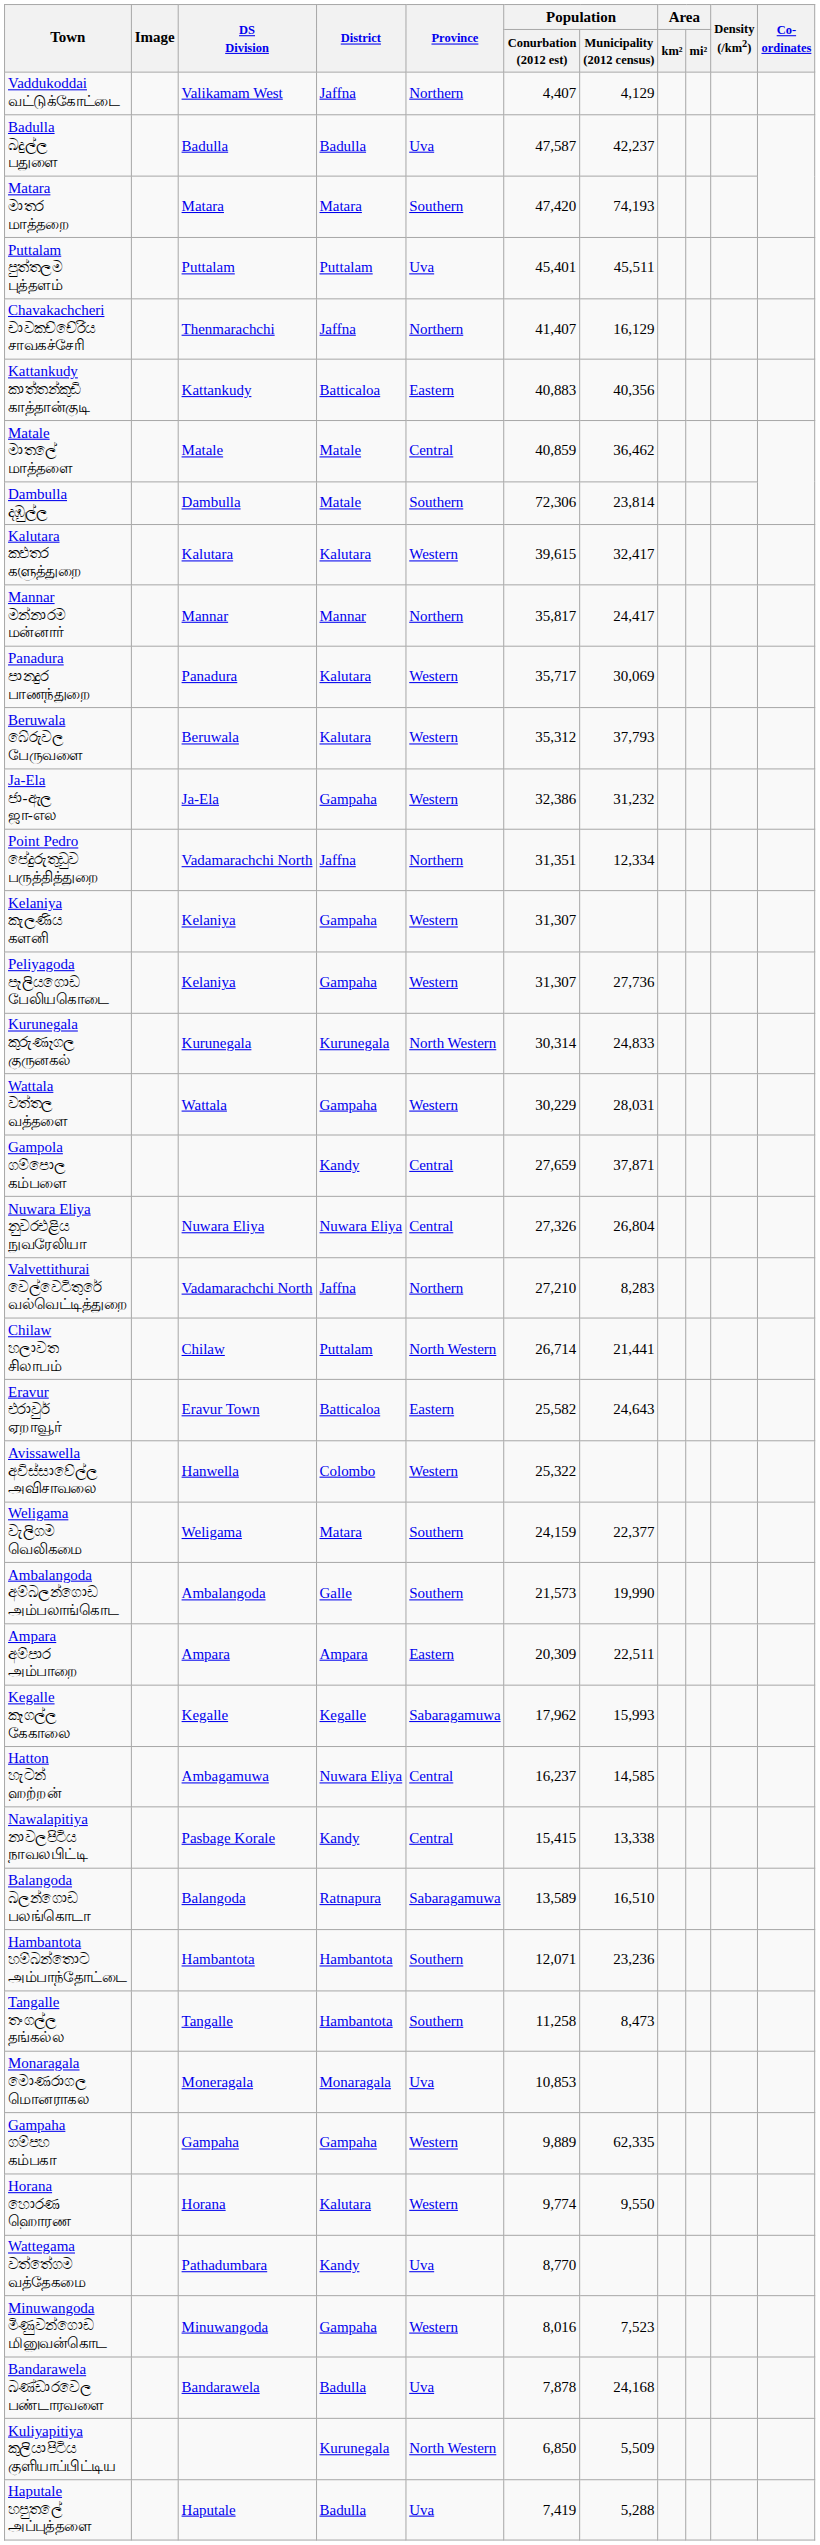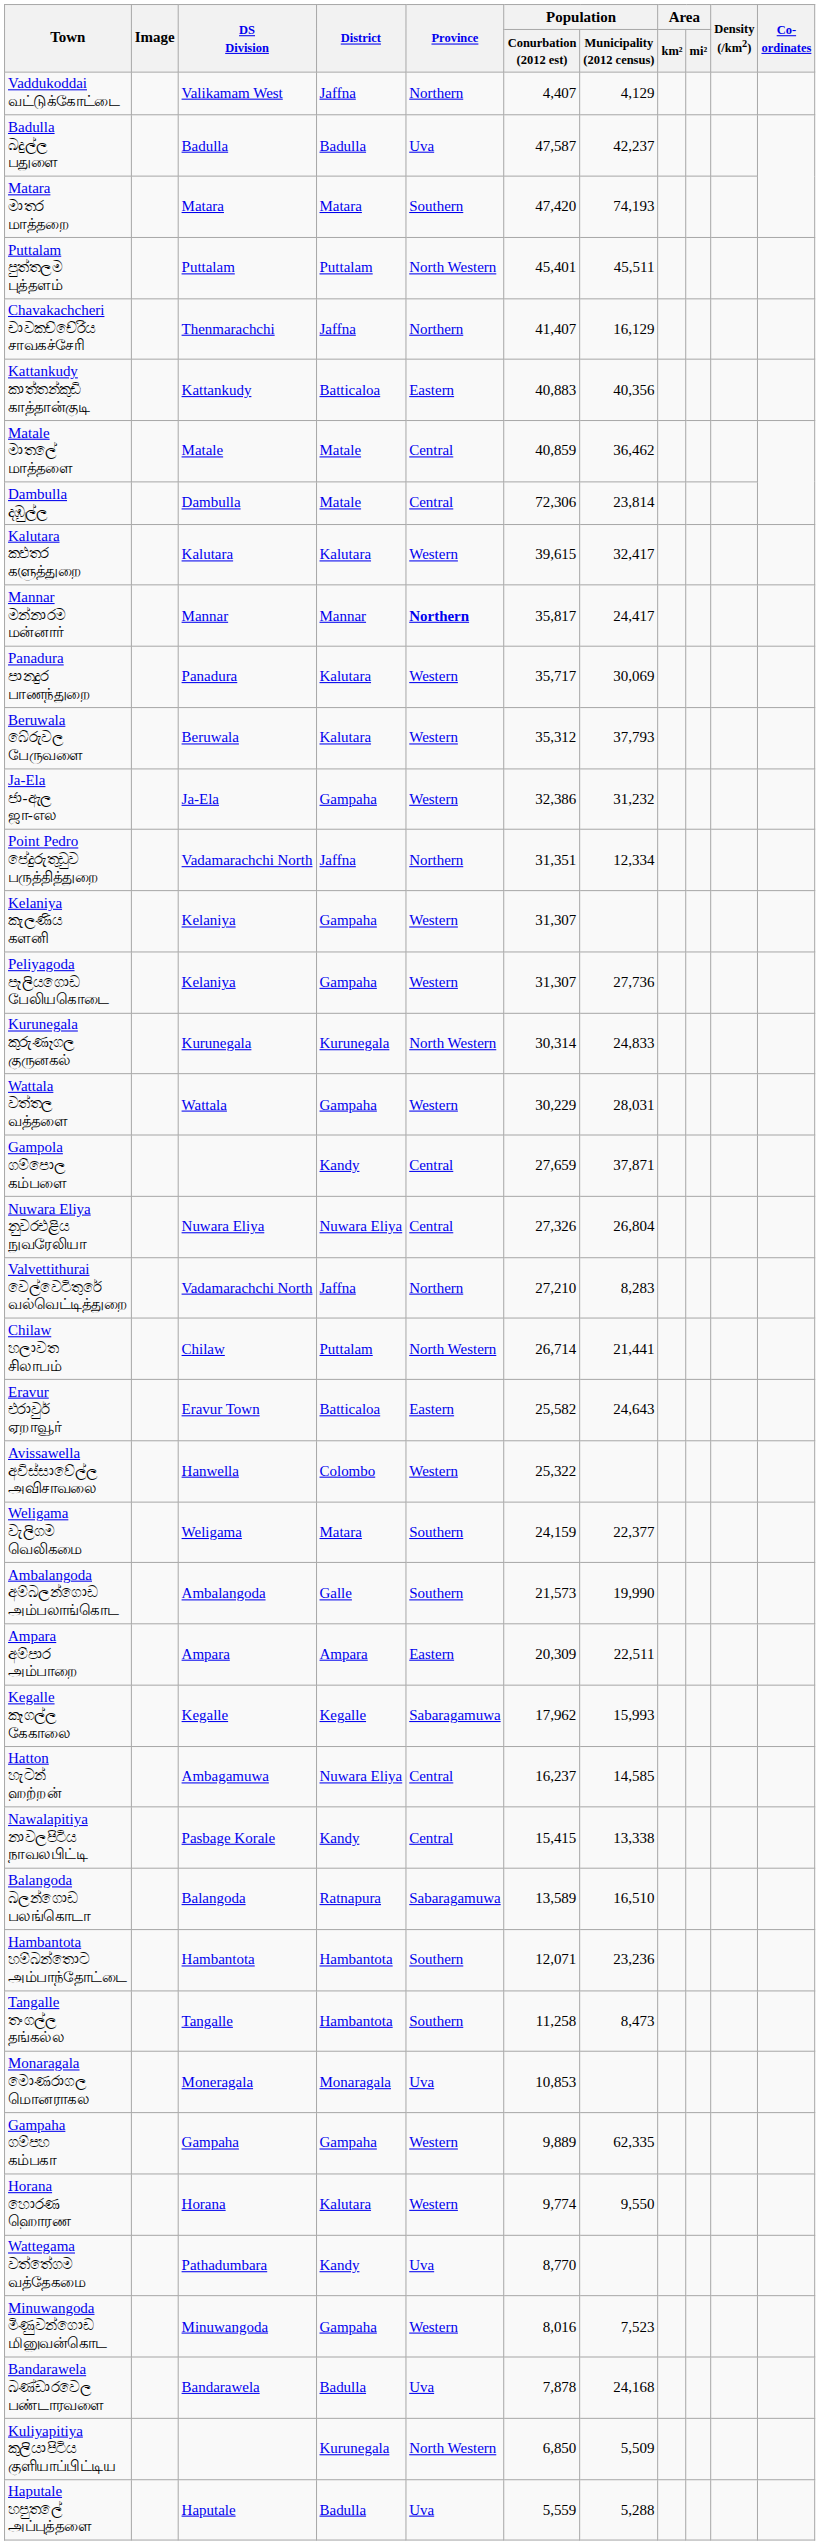 <table class="wikitable plainrowheaders sortable" style="font-size:90%; text-align:right;">
 <tr>
 <th rowspan=2>Town</th>
 <th rowspan=2>Image</th>
 <th rowspan=2><small><a href='#'>DS<br>Division</a></small></th>
 <th rowspan=2><small><a href='#'>District</a></small></th>
 <th rowspan=2><small><a href='#'>Province</a></small></th>
 <th colspan=2>Population</th>
 <th colspan=2>Area</th>
 <th rowspan=2><small>Density<br>(/km<sup>2</sup>)</small></th>
 <th rowspan=2><small><a href='#'>Co-<br>ordinates</a></small></th>
 </tr>
 <tr>
 <th><small>Conurbation<br>(2012 est)</small></th>
 <th><small>Municipality<br>(2012 census)</small></th>
 <th><small>km²</small></th>
 <th><small>mi²</small></th>
 </tr>
 <tr>
 <td align=left><a href='#'>Vaddukoddai</a><br>வட்டுக்கோட்டை</td>
 <td></td>
 <td align=left><a href='#'>Valikamam West</a></td>
 <td align=left><a href='#'>Jaffna</a></td>
 <td align=left><a href='#'>Northern</a></td>
 <td>4,407</td>
 <td>4,129</td>
 <td></td>
 <td></td>
 <td></td>
 <td></td>
 </tr>
 <tr>
 <td align=left><a href='#'>Badulla</a><br>බදුල්ල<br>பதுளை</td>
 <td></td>
 <td align=left><a href='#'>Badulla</a></td>
 <td align=left><a href='#'>Badulla</a></td>
 <td align=left><a href='#'>Uva</a></td>
 <td>47,587</td>
 <td>42,237</td>
 <td></td>
 <td></td>
 <td><small></small></td>
 </tr>
 <tr>
 <td align=left><a href='#'>Matara</a><br>මාතර<br>மாத்தறை</td>
 <td></td>
 <td align=left><a href='#'>Matara</a></td>
 <td align=left><a href='#'>Matara</a></td>
 <td align=left><a href='#'>Southern</a></td>
 <td>47,420</td>
 <td>74,193</td>
 <td></td>
 <td></td>
 <td><small></small></td>
 </tr>
 <tr>
 <td align=left><a href='#'>Puttalam</a><br>පුත්තලම<br>புத்தளம்</td>
 <td></td>
 <td align=left><a href='#'>Puttalam</a></td>
 <td align=left><a href='#'>Puttalam</a></td>
-<td align=left><a href='#'>Uva</a></td>
+<td align=left><a href='#'>North Western</a></td>
 <td>45,401</td>
 <td>45,511</td>
 <td></td>
 <td></td>
 <td></td>
 <td><small></small></td>
 </tr>
 <tr>
 <td align=left><a href='#'>Chavakachcheri</a><br>චාවකච්චේරිය<br>சாவகச்சேரி</td>
 <td></td>
 <td align=left><a href='#'>Thenmarachchi</a></td>
 <td align=left><a href='#'>Jaffna</a></td>
 <td align=left><a href='#'>Northern</a></td>
 <td>41,407</td>
 <td>16,129</td>
 <td></td>
 <td></td>
 <td></td>
 <td><small></small></td>
 </tr>
 <tr>
 <td align=left><a href='#'>Kattankudy</a><br>කාත්තන්කුඩි<br>காத்தான்குடி</td>
 <td></td>
 <td align=left><a href='#'>Kattankudy</a></td>
 <td align=left><a href='#'>Batticaloa</a></td>
 <td align=left><a href='#'>Eastern</a></td>
 <td>40,883</td>
 <td>40,356</td>
 <td></td>
 <td></td>
 <td></td>
 <td><small></small></td>
 </tr>
 <tr>
 <td align=left><a href='#'>Matale</a><br>මාතලේ <br>மாத்தளை</td>
 <td></td>
 <td align="left"><a href='#'>Matale</a></td>
 <td align=left><a href='#'>Matale</a></td>
 <td align=left><a href='#'>Central</a></td>
 <td>40,859</td>
 <td>36,462</td>
 <td></td>
 <td></td>
 <td><small></small></td>
 </tr>
 <tr>
 <td align=left><a href='#'>Dambulla</a><br>දඹුල්ල <br></td>
 <td></td>
 <td align="left"><a href='#'>Dambulla</a></td>
 <td align=left><a href='#'>Matale</a></td>
-<td align=left><a href='#'>Southern</a></td>
+<td align=left><a href='#'>Central</a></td>
 <td>72,306</td>
 <td>23,814</td>
 <td></td>
 <td></td>
 <td><small></small></td>
 </tr>
 <tr>
 <td align=left><a href='#'>Kalutara</a><br>කළුතර<br>களுத்துறை</td>
 <td></td>
 <td align=left><a href='#'>Kalutara</a></td>
 <td align=left><a href='#'>Kalutara</a></td>
 <td align=left><a href='#'>Western</a></td>
 <td>39,615</td>
 <td>32,417</td>
 <td></td>
 <td></td>
 <td></td>
 <td><small></small></td>
 </tr>
 <tr>
 <td align=left><a href='#'>Mannar</a><br>මන්නාරම<br>மன்னார்</td>
 <td></td>
 <td align=left><a href='#'>Mannar</a></td>
 <td align=left><a href='#'>Mannar</a></td>
-<td align=left><a href='#'>Northern</a></td>
+<td align=left><strong><a href='#'>Northern</a></strong></td>
 <td>35,817</td>
 <td>24,417</td>
 <td></td>
 <td></td>
 <td></td>
 <td><small></small></td>
 </tr>
 <tr>
 <td align=left><a href='#'>Panadura</a><br>පානදුර<br>பாணந்துறை</td>
 <td></td>
 <td align=left><a href='#'>Panadura</a></td>
 <td align=left><a href='#'>Kalutara</a></td>
 <td align=left><a href='#'>Western</a></td>
 <td>35,717</td>
 <td>30,069</td>
 <td></td>
 <td></td>
 <td></td>
 <td><small></small></td>
 </tr>
 <tr>
 <td align=left><a href='#'>Beruwala</a><br>බේරුවල<br>பேருவளை</td>
 <td></td>
 <td align=left><a href='#'>Beruwala</a></td>
 <td align=left><a href='#'>Kalutara</a></td>
 <td align=left><a href='#'>Western</a></td>
 <td>35,312</td>
 <td>37,793</td>
 <td></td>
 <td></td>
 <td></td>
 <td><small></small></td>
 </tr>
 <tr>
 <td align=left><a href='#'>Ja-Ela</a><br>ජා-ඇල<br>ஜா-எல</td>
 <td></td>
 <td align=left><a href='#'>Ja-Ela</a></td>
 <td align=left><a href='#'>Gampaha</a></td>
 <td align=left><a href='#'>Western</a></td>
 <td>32,386</td>
 <td>31,232</td>
 <td></td>
 <td></td>
 <td></td>
 <td><small></small></td>
 </tr>
 <tr>
 <td align=left><a href='#'>Point Pedro</a><br>පේදුරුතුඩුව<br>பருத்தித்துறை</td>
 <td></td>
 <td align=left><a href='#'>Vadamarachchi North</a></td>
 <td align=left><a href='#'>Jaffna</a></td>
 <td align=left><a href='#'>Northern</a></td>
 <td>31,351</td>
 <td>12,334</td>
 <td></td>
 <td></td>
 <td></td>
 <td></td>
 </tr>
 <tr>
 <td align=left><a href='#'>Kelaniya</a><br>කැලණිය<br>களனி</td>
 <td></td>
 <td align=left><a href='#'>Kelaniya</a></td>
 <td align=left><a href='#'>Gampaha</a></td>
 <td align=left><a href='#'>Western</a></td>
 <td>31,307</td>
 <td></td>
 <td></td>
 <td></td>
 <td></td>
 <td><small></small></td>
 </tr>
 <tr>
 <td align=left><a href='#'>Peliyagoda</a><br>පෑලියගොඩ<br>பேலியகொடை</td>
 <td></td>
 <td align=left><a href='#'>Kelaniya</a></td>
 <td align=left><a href='#'>Gampaha</a></td>
 <td align=left><a href='#'>Western</a></td>
 <td>31,307</td>
 <td>27,736</td>
 <td></td>
 <td></td>
 <td></td>
 <td><small></small></td>
 </tr>
 <tr>
 <td align=left><a href='#'>Kurunegala</a><br>කුරුණෑගල<br>குருனகல்</td>
 <td></td>
 <td align=left><a href='#'>Kurunegala</a></td>
 <td align=left><a href='#'>Kurunegala</a></td>
 <td align=left><a href='#'>North Western</a></td>
 <td>30,314</td>
 <td>24,833</td>
 <td></td>
 <td></td>
 <td><small></small></td>
 </tr>
 <tr>
 <td align=left><a href='#'>Wattala</a><br>වත්තල<br>வத்தளை</td>
 <td></td>
 <td align=left><a href='#'>Wattala</a></td>
 <td align=left><a href='#'>Gampaha</a></td>
 <td align=left><a href='#'>Western</a></td>
 <td>30,229</td>
 <td>28,031</td>
 <td></td>
 <td></td>
 <td></td>
 <td><small></small></td>
 </tr>
 <tr>
 <td align=left><a href='#'>Gampola</a><br>ගම්පොල<br>கம்பளை</td>
 <td></td>
 <td align=left></td>
 <td align=left><a href='#'>Kandy</a></td>
 <td align=left><a href='#'>Central</a></td>
 <td>27,659</td>
 <td>37,871</td>
 <td></td>
 <td></td>
 <td></td>
 <td><small></small></td>
 </tr>
 <tr>
 <td align=left><a href='#'>Nuwara Eliya</a><br>නුවරඑළිය<br>நுவரேலியா</td>
 <td></td>
 <td align=left><a href='#'>Nuwara Eliya</a></td>
 <td align=left><a href='#'>Nuwara Eliya</a></td>
 <td align=left><a href='#'>Central</a></td>
 <td>27,326</td>
 <td>26,804</td>
 <td></td>
 <td></td>
 <td><small></small></td>
 </tr>
 <tr>
 <td align=left><a href='#'>Valvettithurai</a><br>වෙල්වෙටිතුරේ<br>வல்வெட்டித்துறை</td>
 <td></td>
 <td align=left><a href='#'>Vadamarachchi North</a></td>
 <td align=left><a href='#'>Jaffna</a></td>
 <td align=left><a href='#'>Northern</a></td>
 <td>27,210</td>
 <td>8,283</td>
 <td></td>
 <td></td>
 <td></td>
 <td><small></small></td>
 </tr>
 <tr>
 <td align=left><a href='#'>Chilaw</a><br>හලාවත<br>சிலாபம்</td>
 <td></td>
 <td align=left><a href='#'>Chilaw</a></td>
 <td align=left><a href='#'>Puttalam</a></td>
 <td align=left><a href='#'>North Western</a></td>
 <td>26,714</td>
 <td>21,441</td>
 <td></td>
 <td></td>
 <td></td>
 <td><small></small></td>
 </tr>
 <tr>
 <td align=left><a href='#'>Eravur</a><br>එරාවුර්<br>ஏறாவூர்</td>
 <td></td>
 <td align=left><a href='#'>Eravur Town</a></td>
 <td align=left><a href='#'>Batticaloa</a></td>
 <td align=left><a href='#'>Eastern</a></td>
 <td>25,582</td>
 <td>24,643</td>
 <td></td>
 <td></td>
 <td></td>
 <td><small></small></td>
 </tr>
 <tr>
 <td align=left><a href='#'>Avissawella</a><br>අවිස්සාවේල්ල<br>அவிசாவலை</td>
 <td></td>
 <td align=left><a href='#'>Hanwella</a></td>
 <td align=left><a href='#'>Colombo</a></td>
 <td align=left><a href='#'>Western</a></td>
 <td>25,322</td>
 <td></td>
 <td></td>
 <td></td>
 <td></td>
 <td><small></small></td>
 </tr>
 <tr>
 <td align=left><a href='#'>Weligama</a><br>වැලිගම<br>வெலிகமை</td>
 <td></td>
 <td align=left><a href='#'>Weligama</a></td>
 <td align=left><a href='#'>Matara</a></td>
 <td align=left><a href='#'>Southern</a></td>
 <td>24,159</td>
 <td>22,377</td>
 <td></td>
 <td></td>
 <td></td>
 <td><small></small></td>
 </tr>
 <tr>
 <td align=left><a href='#'>Ambalangoda</a><br>අම්බලන්ගොඩ<br>அம்பலாங்கொட</td>
 <td></td>
 <td align=left><a href='#'>Ambalangoda</a></td>
 <td align=left><a href='#'>Galle</a></td>
 <td align=left><a href='#'>Southern</a></td>
 <td>21,573</td>
 <td>19,990</td>
 <td></td>
 <td></td>
 <td></td>
 <td><small></small></td>
 </tr>
 <tr>
 <td align=left><a href='#'>Ampara</a><br>අම්පාර<br>அம்பாறை</td>
 <td></td>
 <td align=left><a href='#'>Ampara</a></td>
 <td align=left><a href='#'>Ampara</a></td>
 <td align=left><a href='#'>Eastern</a></td>
 <td>20,309</td>
 <td>22,511</td>
 <td></td>
 <td></td>
 <td></td>
 <td><small></small></td>
 </tr>
 <tr>
 <td align=left><a href='#'>Kegalle</a><br>කෑගල්ල<br>கேகாலை</td>
 <td></td>
 <td align=left><a href='#'>Kegalle</a></td>
 <td align=left><a href='#'>Kegalle</a></td>
 <td align=left><a href='#'>Sabaragamuwa</a></td>
 <td>17,962</td>
 <td>15,993</td>
 <td></td>
 <td></td>
 <td></td>
 <td><small></small></td>
 </tr>
 <tr>
 <td align=left><a href='#'>Hatton</a><br>හැටන්<br>ஹற்றன்</td>
 <td></td>
 <td align=left><a href='#'>Ambagamuwa</a></td>
 <td align=left><a href='#'>Nuwara Eliya</a></td>
 <td align=left><a href='#'>Central</a></td>
 <td>16,237</td>
 <td>14,585</td>
 <td></td>
 <td></td>
 <td></td>
 <td><small></small></td>
 </tr>
 <tr>
 <td align=left><a href='#'>Nawalapitiya</a><br>නාවලපිටිය<br>நாவலபிட்டி</td>
 <td></td>
 <td align=left><a href='#'>Pasbage Korale</a></td>
 <td align=left><a href='#'>Kandy</a></td>
 <td align=left><a href='#'>Central</a></td>
 <td>15,415</td>
 <td>13,338</td>
 <td></td>
 <td></td>
 <td></td>
 <td><small></small></td>
 </tr>
 <tr>
 <td align=left><a href='#'>Balangoda</a><br>බලන්ගොඩ<br>பலங்கொடா</td>
 <td></td>
 <td align=left><a href='#'>Balangoda</a></td>
 <td align=left><a href='#'>Ratnapura</a></td>
 <td align=left><a href='#'>Sabaragamuwa</a></td>
 <td>13,589</td>
 <td>16,510</td>
 <td></td>
 <td></td>
 <td></td>
 <td><small></small></td>
 </tr>
 <tr>
 <td align=left><a href='#'>Hambantota</a><br>හම්බන්තොට<br>அம்பாந்தோட்டை</td>
 <td></td>
 <td align=left><a href='#'>Hambantota</a></td>
 <td align=left><a href='#'>Hambantota</a></td>
 <td align=left><a href='#'>Southern</a></td>
 <td>12,071</td>
 <td>23,236</td>
 <td></td>
 <td></td>
 <td><small></small></td>
 </tr>
 <tr>
 <td align=left><a href='#'>Tangalle</a><br>තංගල්ල<br>தங்கல்ல</td>
 <td></td>
 <td align=left><a href='#'>Tangalle</a></td>
 <td align=left><a href='#'>Hambantota</a></td>
 <td align=left><a href='#'>Southern</a></td>
 <td>11,258</td>
 <td>8,473</td>
 <td></td>
 <td></td>
 <td></td>
 <td><small></small></td>
 </tr>
 <tr>
 <td align=left><a href='#'>Monaragala</a><br>මොණරාගල<br>மொனராகல</td>
 <td></td>
 <td align=left><a href='#'>Moneragala</a></td>
 <td align=left><a href='#'>Monaragala</a></td>
 <td align=left><a href='#'>Uva</a></td>
 <td>10,853</td>
 <td></td>
 <td></td>
 <td></td>
 <td></td>
 <td><small></small></td>
 </tr>
 <tr>
 <td align=left><a href='#'>Gampaha</a><br>ගම්පහ<br>கம்பகா</td>
 <td></td>
 <td align=left><a href='#'>Gampaha</a></td>
 <td align=left><a href='#'>Gampaha</a></td>
 <td align=left><a href='#'>Western</a></td>
 <td>9,889</td>
 <td>62,335</td>
 <td></td>
 <td></td>
 <td><small></small></td>
 </tr>
 <tr>
 <td align=left><a href='#'>Horana</a><br>හොරණ<br>ஹொரண</td>
 <td></td>
 <td align=left><a href='#'>Horana</a></td>
 <td align=left><a href='#'>Kalutara</a></td>
 <td align=left><a href='#'>Western</a></td>
 <td>9,774</td>
 <td>9,550</td>
 <td></td>
 <td></td>
 <td></td>
 <td><small></small></td>
 </tr>
 <tr>
 <td align=left><a href='#'>Wattegama</a><br>වත්තේගම<br>வத்தேகமை</td>
 <td></td>
 <td align=left><a href='#'>Pathadumbara</a></td>
 <td align="left"><a href='#'>Kandy</a></td>
 <td align=left><a href='#'>Uva</a></td>
 <td>8,770</td>
 <td></td>
 <td></td>
 <td></td>
 <td></td>
 <td><small></small></td>
 </tr>
 <tr>
 <td align=left><a href='#'>Minuwangoda</a><br>මිණුවන්ගොඩ<br>மினுவன்கொட</td>
 <td></td>
 <td align=left><a href='#'>Minuwangoda</a></td>
 <td align=left><a href='#'>Gampaha</a></td>
 <td align=left><a href='#'>Western</a></td>
 <td>8,016</td>
 <td>7,523</td>
 <td></td>
 <td></td>
 <td></td>
 <td><small></small></td>
 </tr>
 <tr>
 <td align=left><a href='#'>Bandarawela</a><br>බණ්ඩාරවෙල<br>பண்டாரவளை</td>
 <td></td>
 <td align=left><a href='#'>Bandarawela</a></td>
 <td align=left><a href='#'>Badulla</a></td>
 <td align=left><a href='#'>Uva</a></td>
 <td>7,878</td>
 <td>24,168</td>
 <td></td>
 <td></td>
 <td><small></small></td>
 </tr>
 <tr>
 <td align=left><a href='#'>Kuliyapitiya</a><br>කුලියාපිටිය<br>குளியாப்பிட்டிய</td>
 <td></td>
 <td align=left></td>
 <td align=left><a href='#'>Kurunegala</a></td>
 <td align=left><a href='#'>North Western</a></td>
 <td>6,850</td>
 <td>5,509</td>
 <td></td>
 <td></td>
 <td></td>
 <td><small></small></td>
 </tr>
 <tr>
 <td align=left><a href='#'>Haputale</a><br>හපුතලේ<br>அப்புத்தளை</td>
 <td></td>
 <td align=left><a href='#'>Haputale</a></td>
 <td align=left><a href='#'>Badulla</a></td>
 <td align=left><a href='#'>Uva</a></td>
-<td>7,419</td>
+<td>5,559</td>
 <td>5,288</td>
 <td></td>
 <td></td>
 <td></td>
 <td><small></small></td>
 </tr>
 </table>
